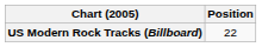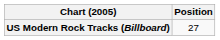 <table class="wikitable plainrowheaders" style="text-align:center">
 <tr>
 <th scope="col">Chart (2005)</th>
 <th scope="col">Position</th>
 </tr>
 <tr>
 <th scope="row">US Modern Rock Tracks (<em>Billboard</em>)</th>
-<td>22</td>
+<td>27</td>
 </tr>
 </table>
